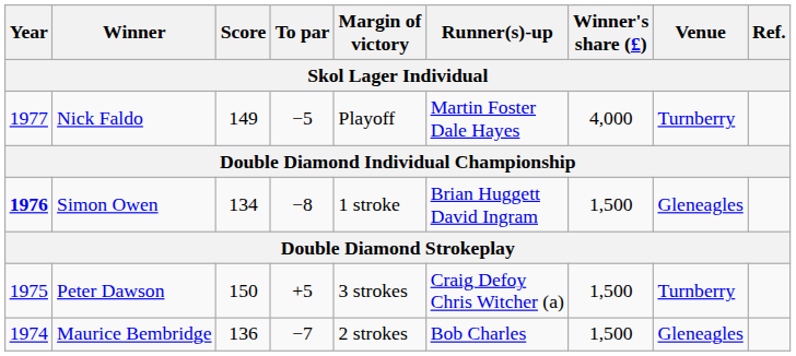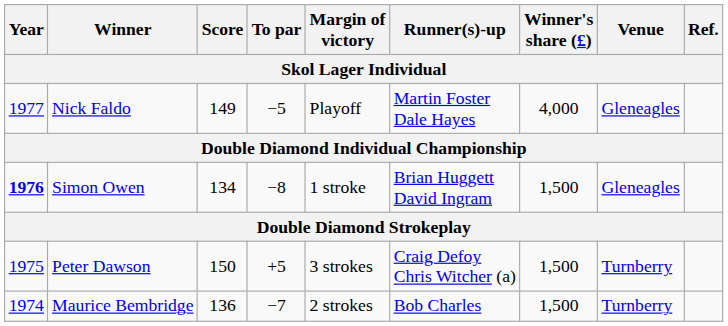 <table class=wikitable style="font-size:95%;">
 <tr>
 <th>Year</th>
 <th>Winner</th>
 <th>Score</th>
 <th>To par</th>
 <th>Margin of<br>victory</th>
 <th>Runner(s)-up</th>
 <th>Winner's<br>share (<a href='#'>£</a>)</th>
 <th>Venue</th>
 <th>Ref.</th>
 </tr>
 <tr>
 <th colspan=9>Skol Lager Individual</th>
 </tr>
 <tr>
 <td><a href='#'>1977</a></td>
 <td> <a href='#'>Nick Faldo</a></td>
 <td align=center>149</td>
 <td align=center>−5</td>
 <td>Playoff</td>
 <td> <a href='#'>Martin Foster</a><br> <a href='#'>Dale Hayes</a></td>
 <td align=center>4,000</td>
-<td><a href='#'>Turnberry</a></td>
+<td><a href='#'>Gleneagles</a></td>
 <td></td>
 </tr>
 <tr>
 <th colspan=9>Double Diamond Individual Championship</th>
 </tr>
 <tr>
 <td><strong><a href='#'>1976</a></strong></td>
 <td> <a href='#'>Simon Owen</a></td>
 <td align=center>134</td>
 <td align=center>−8</td>
 <td>1 stroke</td>
 <td> <a href='#'>Brian Huggett</a><br> <a href='#'>David Ingram</a></td>
 <td align=center>1,500</td>
 <td><a href='#'>Gleneagles</a></td>
 <td></td>
 </tr>
 <tr>
 <th colspan=9>Double Diamond Strokeplay</th>
 </tr>
 <tr>
 <td><a href='#'>1975</a></td>
 <td> <a href='#'>Peter Dawson</a></td>
 <td align=center>150</td>
 <td align=center>+5</td>
 <td>3 strokes</td>
 <td> <a href='#'>Craig Defoy</a><br> <a href='#'>Chris Witcher</a> (a)</td>
 <td align=center>1,500</td>
 <td><a href='#'>Turnberry</a></td>
 <td></td>
 </tr>
 <tr>
 <td><a href='#'>1974</a></td>
 <td> <a href='#'>Maurice Bembridge</a></td>
 <td align=center>136</td>
 <td align=center>−7</td>
 <td>2 strokes</td>
 <td> <a href='#'>Bob Charles</a></td>
 <td align=center>1,500</td>
-<td><a href='#'>Gleneagles</a></td>
+<td><a href='#'>Turnberry</a></td>
 <td></td>
 </tr>
 </table>
